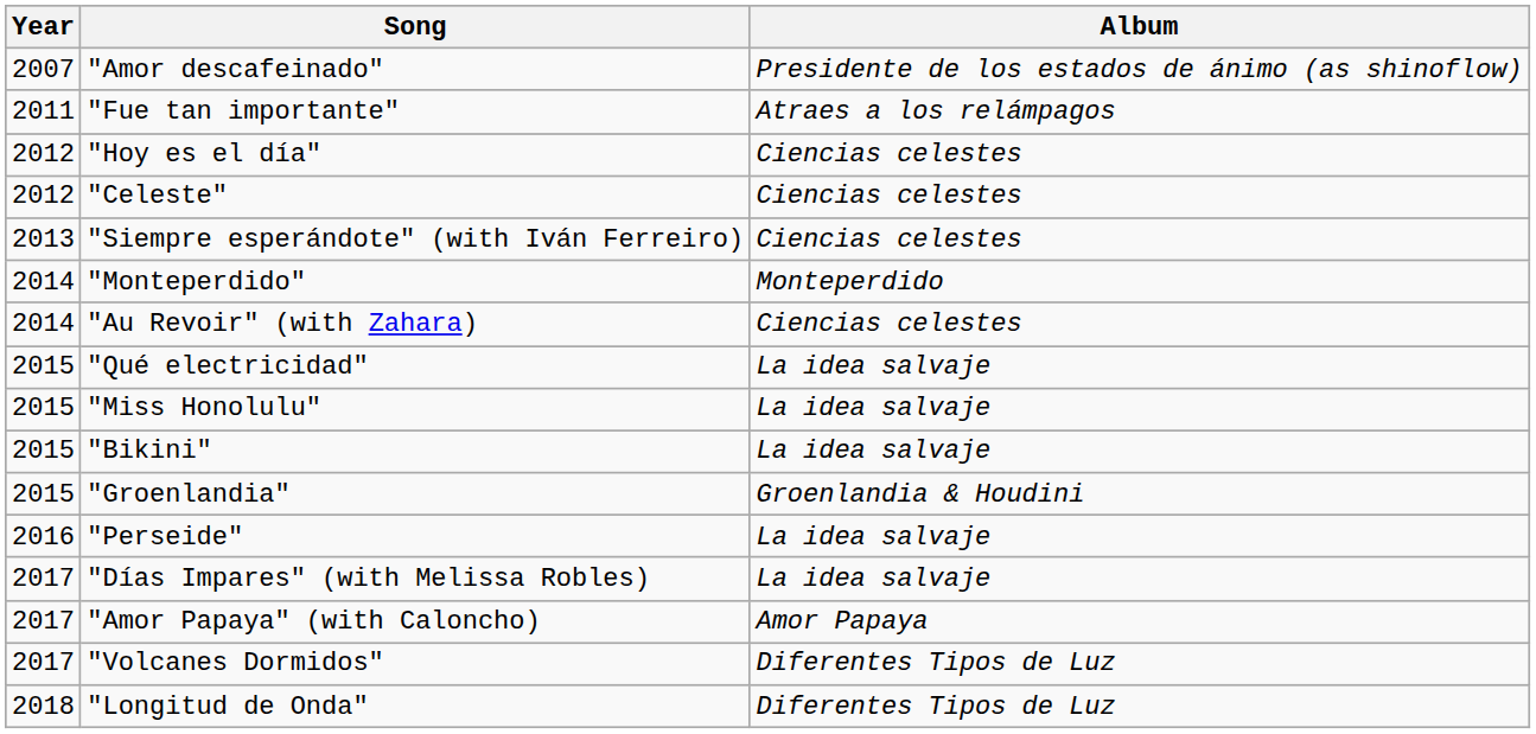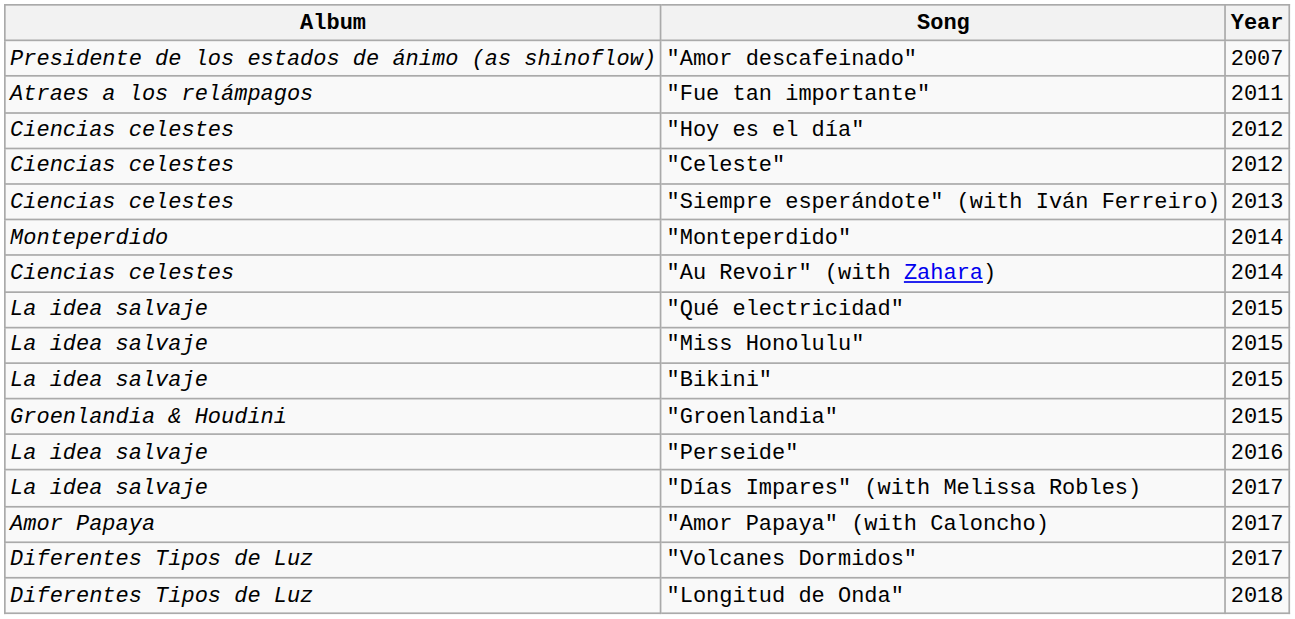 <table class="wikitable sortable">
 <tr>
+<th>Album</th>
+<th>Song</th>
 <th>Year</th>
-<th>Song</th>
-<th>Album</th>
 </tr>
 <tr>
+<td><em>Presidente de los estados de ánimo (as shinoflow)</em></td>
+<td>"Amor descafeinado"</td>
 <td>2007</td>
-<td>"Amor descafeinado"</td>
-<td><em>Presidente de los estados de ánimo (as shinoflow)</em></td>
 </tr>
 <tr>
+<td><em>Atraes a los relámpagos</em></td>
+<td>"Fue tan importante"</td>
 <td>2011</td>
-<td>"Fue tan importante"</td>
-<td><em>Atraes a los relámpagos</em></td>
 </tr>
 <tr>
+<td><em>Ciencias celestes</em></td>
+<td>"Hoy es el día"</td>
 <td>2012</td>
-<td>"Hoy es el día"</td>
-<td><em>Ciencias celestes</em></td>
 </tr>
 <tr>
+<td><em>Ciencias celestes</em></td>
+<td>"Celeste"</td>
 <td>2012</td>
-<td>"Celeste"</td>
-<td><em>Ciencias celestes</em></td>
 </tr>
 <tr>
+<td><em>Ciencias celestes</em></td>
+<td>"Siempre esperándote" (with Iván Ferreiro)</td>
 <td>2013</td>
-<td>"Siempre esperándote" (with Iván Ferreiro)</td>
-<td><em>Ciencias celestes</em></td>
 </tr>
 <tr>
+<td><em>Monteperdido</em></td>
+<td>"Monteperdido"</td>
 <td>2014</td>
-<td>"Monteperdido"</td>
-<td><em>Monteperdido</em></td>
 </tr>
 <tr>
+<td><em>Ciencias celestes</em></td>
+<td>"Au Revoir" (with <a href='#'>Zahara</a>)</td>
 <td>2014</td>
-<td>"Au Revoir" (with <a href='#'>Zahara</a>)</td>
-<td><em>Ciencias celestes</em></td>
 </tr>
 <tr>
+<td><em>La idea salvaje</em></td>
+<td>"Qué electricidad"</td>
 <td>2015</td>
-<td>"Qué electricidad"</td>
-<td><em>La idea salvaje</em></td>
 </tr>
 <tr>
+<td><em>La idea salvaje</em></td>
+<td>"Miss Honolulu"</td>
 <td>2015</td>
-<td>"Miss Honolulu"</td>
-<td><em>La idea salvaje</em></td>
 </tr>
 <tr>
+<td><em>La idea salvaje</em></td>
+<td>"Bikini"</td>
 <td>2015</td>
-<td>"Bikini"</td>
-<td><em>La idea salvaje</em></td>
 </tr>
 <tr>
+<td><em>Groenlandia & Houdini</em></td>
+<td>"Groenlandia"</td>
 <td>2015</td>
-<td>"Groenlandia"</td>
-<td><em>Groenlandia & Houdini</em></td>
 </tr>
 <tr>
+<td><em>La idea salvaje</em></td>
+<td>"Perseide"</td>
 <td>2016</td>
-<td>"Perseide"</td>
-<td><em>La idea salvaje</em></td>
 </tr>
 <tr>
+<td><em>La idea salvaje</em></td>
+<td>"Días Impares" (with Melissa Robles)</td>
 <td>2017</td>
-<td>"Días Impares" (with Melissa Robles)</td>
-<td><em>La idea salvaje</em></td>
 </tr>
 <tr>
+<td><em>Amor Papaya</em></td>
+<td>"Amor Papaya" (with Caloncho)</td>
 <td>2017</td>
-<td>"Amor Papaya" (with Caloncho)</td>
-<td><em>Amor Papaya</em></td>
 </tr>
 <tr>
+<td><em>Diferentes Tipos de Luz</em></td>
+<td>"Volcanes Dormidos"</td>
 <td>2017</td>
-<td>"Volcanes Dormidos"</td>
-<td><em>Diferentes Tipos de Luz</em></td>
 </tr>
 <tr>
+<td><em>Diferentes Tipos de Luz</em></td>
+<td>"Longitud de Onda"</td>
 <td>2018</td>
-<td>"Longitud de Onda"</td>
-<td><em>Diferentes Tipos de Luz</em></td>
 </tr>
 </table>
